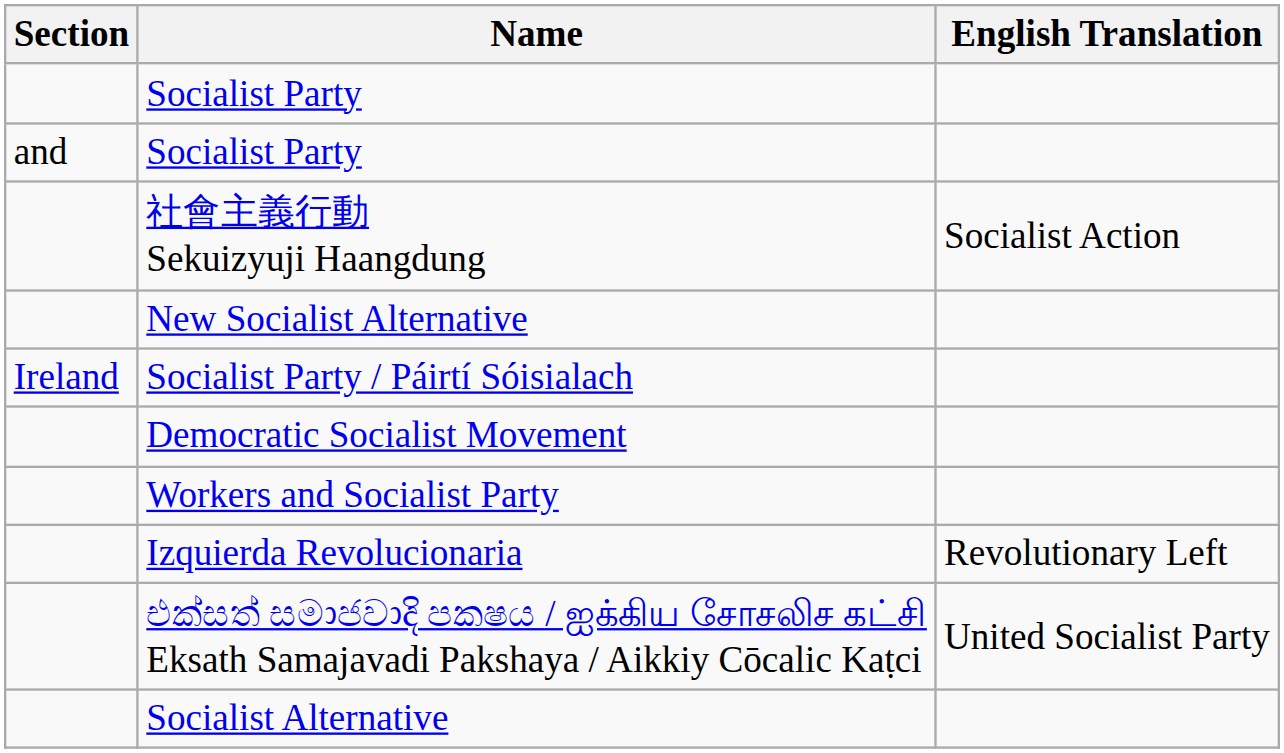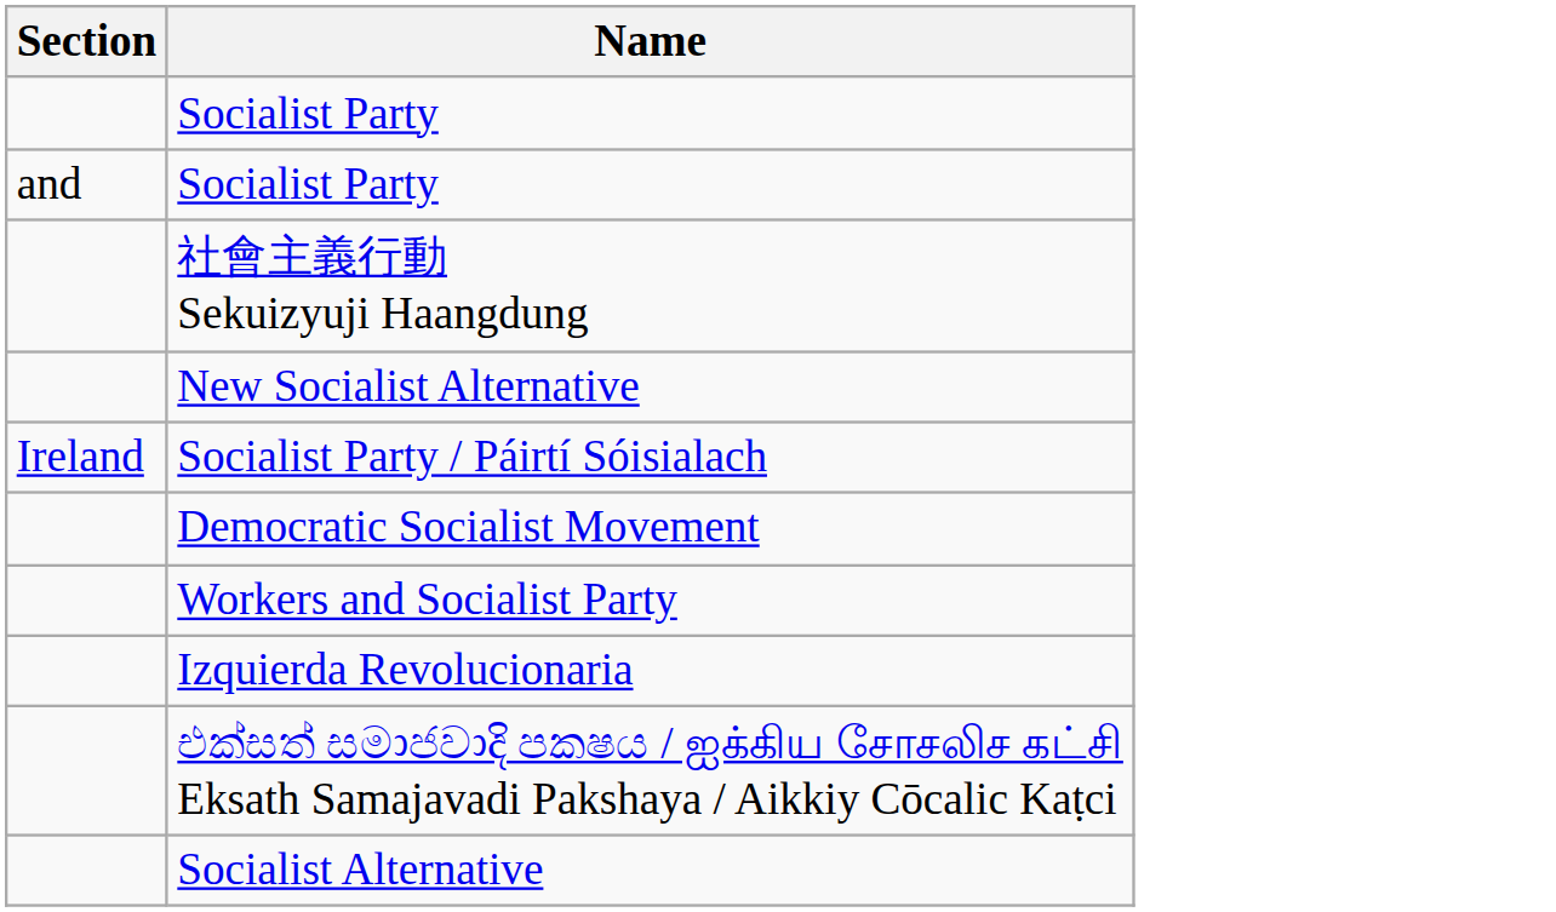 <table class="wikitable" style="text-align:left;">
 <tr>
 <th>Section</th>
 <th>Name</th>
-<th>English Translation</th>
 </tr>
 <tr>
 <td></td>
 <td><a href='#'>Socialist Party</a></td>
-<td></td>
 </tr>
 <tr>
 <td> and </td>
 <td><a href='#'>Socialist Party</a></td>
-<td></td>
 </tr>
 <tr>
 <td></td>
 <td><a href='#'>社會主義行動</a><br>Sekuizyuji Haangdung</td>
-<td>Socialist Action</td>
 </tr>
 <tr>
 <td></td>
 <td><a href='#'>New Socialist Alternative</a></td>
-<td></td>
 </tr>
 <tr>
 <td>  <a href='#'>Ireland</a></td>
 <td><a href='#'>Socialist Party / Páirtí Sóisialach</a></td>
-<td></td>
 </tr>
 <tr>
 <td></td>
 <td><a href='#'>Democratic Socialist Movement</a></td>
-<td></td>
 </tr>
 <tr>
 <td></td>
 <td><a href='#'>Workers and Socialist Party</a></td>
-<td></td>
 </tr>
 <tr>
 <td></td>
 <td><a href='#'>Izquierda Revolucionaria</a></td>
-<td>Revolutionary Left</td>
 </tr>
 <tr>
 <td></td>
 <td><a href='#'>එක්සත් සමාජවාදි පකෂය / ஐக்கிய சோசலிச கட்சி</a><br>Eksath Samajavadi Pakshaya / Aikkiy Cōcalic Kaṭci</td>
-<td>United Socialist Party</td>
 </tr>
 <tr>
 <td></td>
 <td><a href='#'>Socialist Alternative</a></td>
-<td></td>
 </tr>
 </table>
